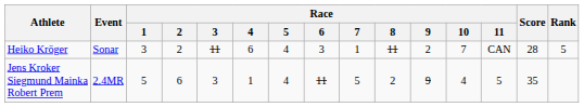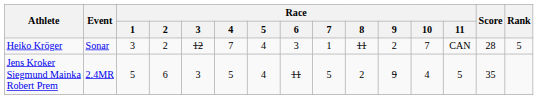 <table class=wikitable style="font-size:90%">
 <tr>
 <th rowspan="2">Athlete</th>
 <th rowspan="2">Event</th>
 <th colspan="11">Race</th>
 <th rowspan="2">Score</th>
 <th rowspan="2">Rank</th>
 </tr>
 <tr>
 <th width="40">1</th>
 <th width="40">2</th>
 <th width="40">3</th>
 <th width="40">4</th>
 <th width="40">5</th>
 <th width="40">6</th>
 <th width="40">7</th>
 <th width="40">8</th>
 <th width="40">9</th>
 <th width="40">10</th>
 <th width="40">11</th>
 </tr>
 <tr>
 <td><a href='#'>Heiko Kröger</a></td>
 <td><a href='#'>Sonar</a></td>
 <td style="text-align:center;">3</td>
 <td style="text-align:center;">2</td>
-<td style="text-align:center;"><s>11</s></td>
-<td style="text-align:center;">6</td>
+<td style="text-align:center;"><s>12</s></td>
+<td style="text-align:center;">7</td>
 <td style="text-align:center;">4</td>
 <td style="text-align:center;">3</td>
 <td style="text-align:center;">1</td>
 <td style="text-align:center;"><s>11</s></td>
 <td style="text-align:center;">2</td>
 <td style="text-align:center;">7</td>
 <td style="text-align:center;">CAN</td>
 <td style="text-align:center;">28</td>
 <td style="text-align:center;">5</td>
 </tr>
 <tr>
 <td><a href='#'>Jens Kroker</a><br><a href='#'>Siegmund Mainka</a><br><a href='#'>Robert Prem</a></td>
 <td><a href='#'>2.4MR</a></td>
 <td style="text-align:center;">5</td>
 <td style="text-align:center;">6</td>
 <td style="text-align:center;">3</td>
-<td style="text-align:center;">1</td>
+<td style="text-align:center;">5</td>
 <td style="text-align:center;">4</td>
 <td style="text-align:center;"><s>11</s></td>
 <td style="text-align:center;">5</td>
 <td style="text-align:center;">2</td>
 <td style="text-align:center;"><s>9</s></td>
 <td style="text-align:center;">4</td>
 <td style="text-align:center;">5</td>
 <td style="text-align:center;">35</td>
 <td style="text-align:center;"></td>
 </tr>
 </table>
